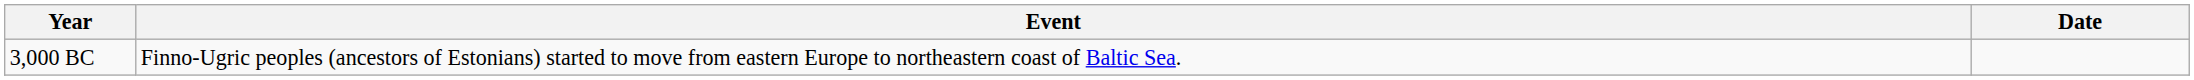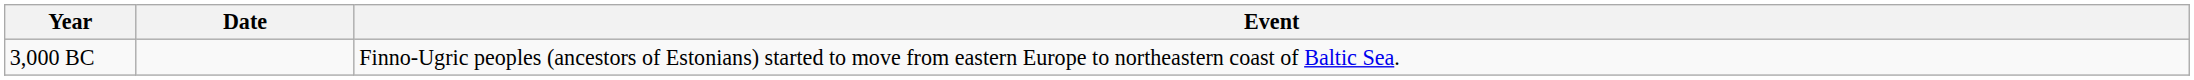 <table class="wikitable" width="100%">
 <tr>
 <th style="width:6%">Year</th>
+<th style="width:10%">Date</th>
 <th>Event</th>
-<th style="width:10%">Date</th>
 </tr>
 <tr>
 <td>3,000 BC</td>
+<td></td>
 <td>Finno-Ugric peoples (ancestors of Estonians) started to move from eastern Europe to northeastern coast of <a href='#'>Baltic Sea</a>.</td>
-<td></td>
 </tr>
 </table>
